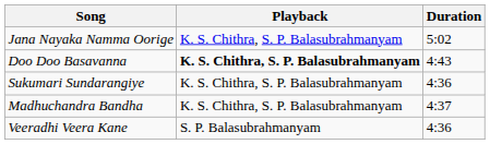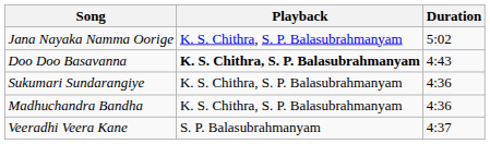 <table class="wikitable" border="1">
 <tr>
 <th>Song</th>
 <th>Playback</th>
 <th>Duration</th>
 </tr>
 <tr>
 <td><em>Jana Nayaka Namma Oorige</em></td>
 <td><a href='#'>K. S. Chithra</a>, <a href='#'>S. P. Balasubrahmanyam</a></td>
 <td>5:02</td>
 </tr>
 <tr>
 <td><em>Doo Doo Basavanna</em></td>
 <td><strong>K. S. Chithra, S. P. Balasubrahmanyam</strong></td>
 <td>4:43</td>
 </tr>
 <tr>
 <td><em>Sukumari Sundarangiye</em></td>
 <td>K. S. Chithra, S. P. Balasubrahmanyam</td>
 <td>4:36</td>
 </tr>
 <tr>
 <td><em>Madhuchandra Bandha</em></td>
 <td>K. S. Chithra, S. P. Balasubrahmanyam</td>
-<td>4:37</td>
+<td>4:36</td>
 </tr>
 <tr>
 <td><em>Veeradhi Veera Kane</em></td>
 <td>S. P. Balasubrahmanyam</td>
-<td>4:36</td>
+<td>4:37</td>
 </tr>
 </table>
